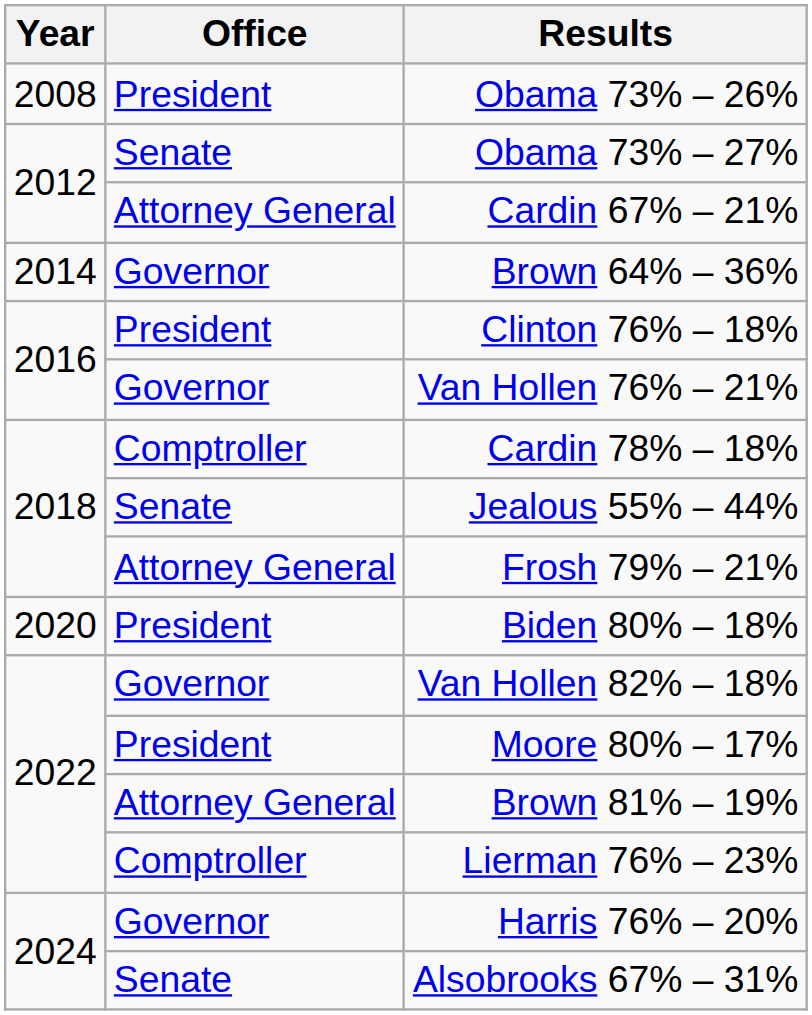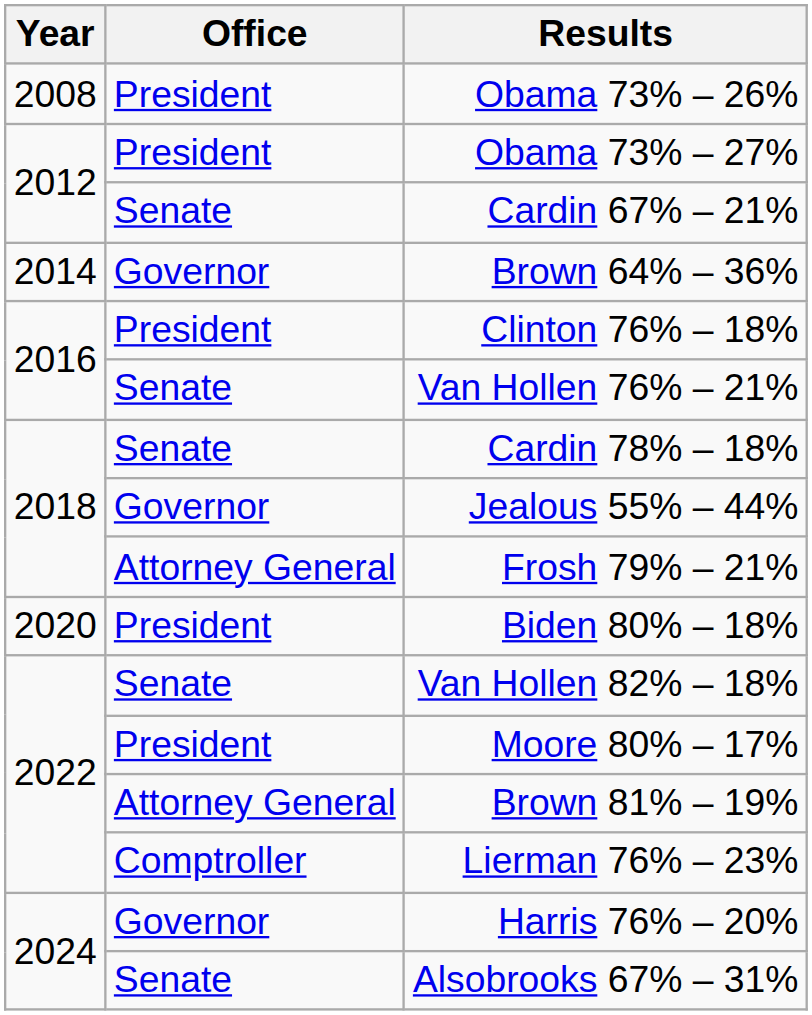 <table class=wikitable>
 <tr>
 <th>Year</th>
 <th>Office</th>
 <th>Results</th>
 </tr>
 <tr>
 <td>2008</td>
 <td><a href='#'>President</a></td>
 <td align="right" ><a href='#'>Obama</a> 73% – 26%</td>
 </tr>
 <tr>
 <td rowspan=2>2012</td>
-<td><a href='#'>Senate</a></td>
+<td><a href='#'>President</a></td>
 <td align="right" ><a href='#'>Obama</a> 73% – 27%</td>
 </tr>
 <tr>
-<td><a href='#'>Attorney General</a></td>
+<td><a href='#'>Senate</a></td>
 <td align="right" ><a href='#'>Cardin</a> 67% – 21%</td>
 </tr>
 <tr>
 <td>2014</td>
 <td><a href='#'>Governor</a></td>
 <td align="right" ><a href='#'>Brown</a> 64% – 36%</td>
 </tr>
 <tr>
 <td rowspan=2>2016</td>
 <td><a href='#'>President</a></td>
 <td align="right" ><a href='#'>Clinton</a> 76% – 18%</td>
 </tr>
 <tr>
-<td><a href='#'>Governor</a></td>
+<td><a href='#'>Senate</a></td>
 <td align="right" ><a href='#'>Van Hollen</a> 76% – 21%</td>
 </tr>
 <tr>
 <td rowspan=3>2018</td>
-<td><a href='#'>Comptroller</a></td>
+<td><a href='#'>Senate</a></td>
 <td align="right" ><a href='#'>Cardin</a> 78% – 18%</td>
 </tr>
 <tr>
-<td><a href='#'>Senate</a></td>
+<td><a href='#'>Governor</a></td>
 <td align="right" ><a href='#'>Jealous</a> 55% – 44%</td>
 </tr>
 <tr>
 <td><a href='#'>Attorney General</a></td>
 <td align="right" ><a href='#'>Frosh</a> 79% – 21%</td>
 </tr>
 <tr>
 <td>2020</td>
 <td><a href='#'>President</a></td>
 <td align="right" ><a href='#'>Biden</a> 80% – 18%</td>
 </tr>
 <tr>
 <td rowspan=4>2022</td>
-<td><a href='#'>Governor</a></td>
+<td><a href='#'>Senate</a></td>
 <td align="right" ><a href='#'>Van Hollen</a> 82% – 18%</td>
 </tr>
 <tr>
 <td><a href='#'>President</a></td>
 <td align="right" ><a href='#'>Moore</a> 80% – 17%</td>
 </tr>
 <tr>
 <td><a href='#'>Attorney General</a></td>
 <td align="right" ><a href='#'>Brown</a> 81% – 19%</td>
 </tr>
 <tr>
 <td><a href='#'>Comptroller</a></td>
 <td align="right" ><a href='#'>Lierman</a> 76% – 23%</td>
 </tr>
 <tr>
 <td rowspan=2>2024</td>
 <td><a href='#'>Governor</a></td>
 <td align="right" ><a href='#'>Harris</a> 76% – 20%</td>
 </tr>
 <tr>
 <td><a href='#'>Senate</a></td>
 <td align="right" ><a href='#'>Alsobrooks</a> 67% – 31%</td>
 </tr>
 </table>
